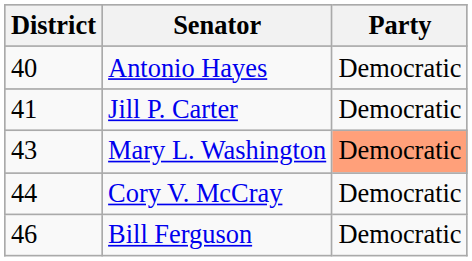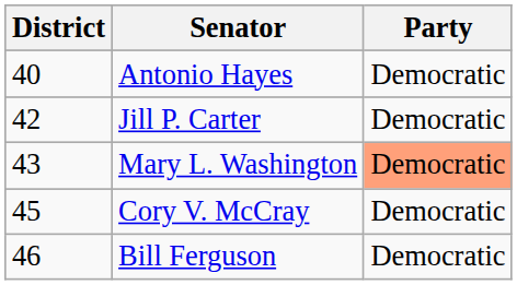 <table class="wikitable">
 <tr>
 <th>District</th>
 <th>Senator</th>
 <th>Party</th>
 </tr>
 <tr>
 <td>40</td>
 <td> <a href='#'>Antonio Hayes</a></td>
 <td>Democratic</td>
 </tr>
 <tr>
-<td>41</td>
+<td>42</td>
 <td> <a href='#'>Jill P. Carter</a></td>
 <td>Democratic</td>
 </tr>
 <tr>
 <td>43</td>
 <td><a href='#'>Mary L. Washington</a></td>
 <td style="background: lightsalmon;">Democratic</td>
 </tr>
 <tr>
-<td>44</td>
+<td>45</td>
 <td> <a href='#'>Cory V. McCray</a></td>
 <td>Democratic</td>
 </tr>
 <tr>
 <td>46</td>
 <td><a href='#'>Bill Ferguson</a></td>
 <td>Democratic</td>
 </tr>
 </table>
